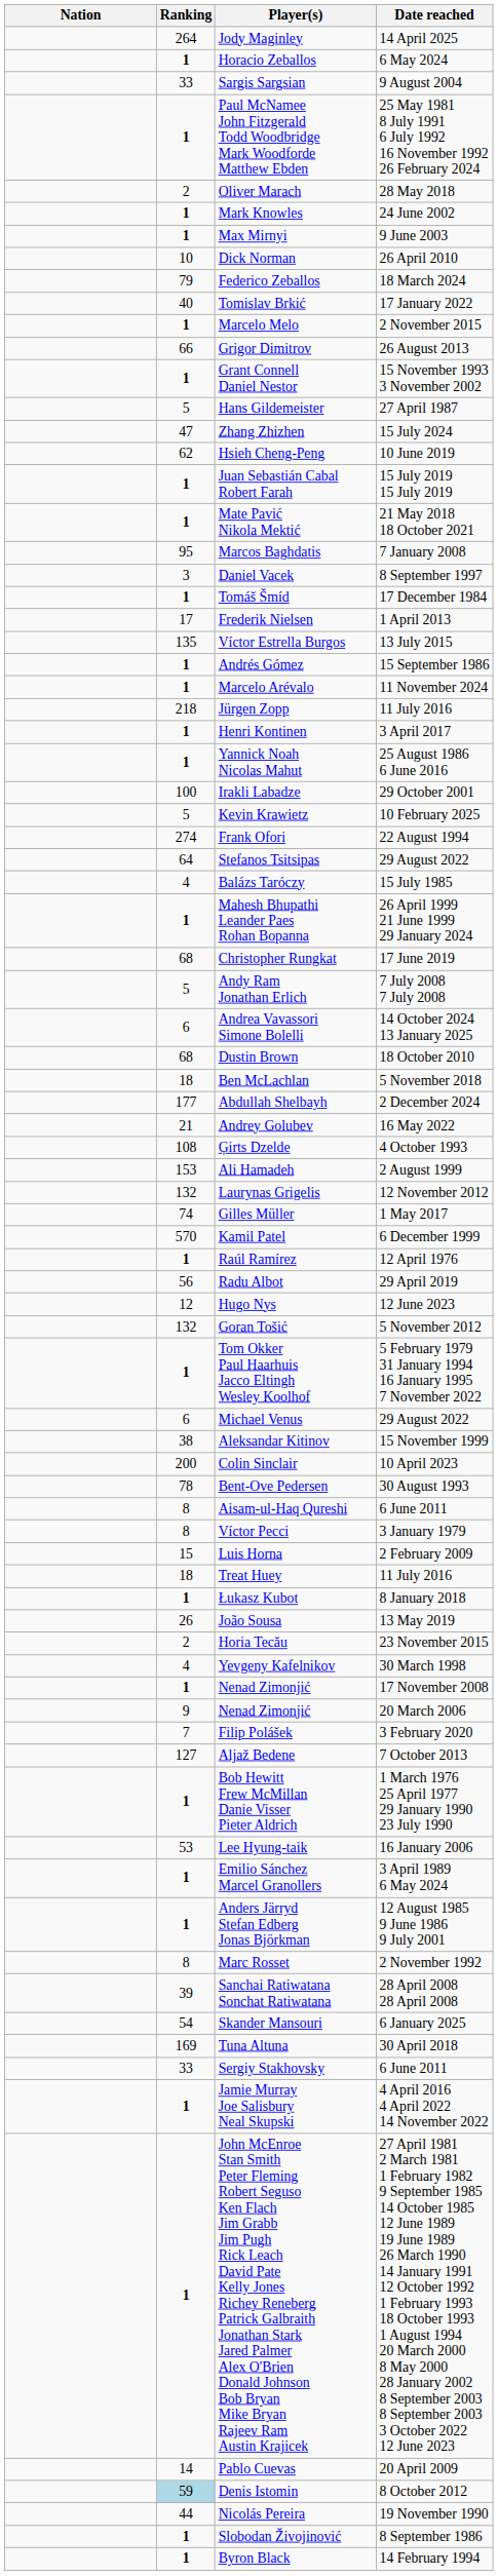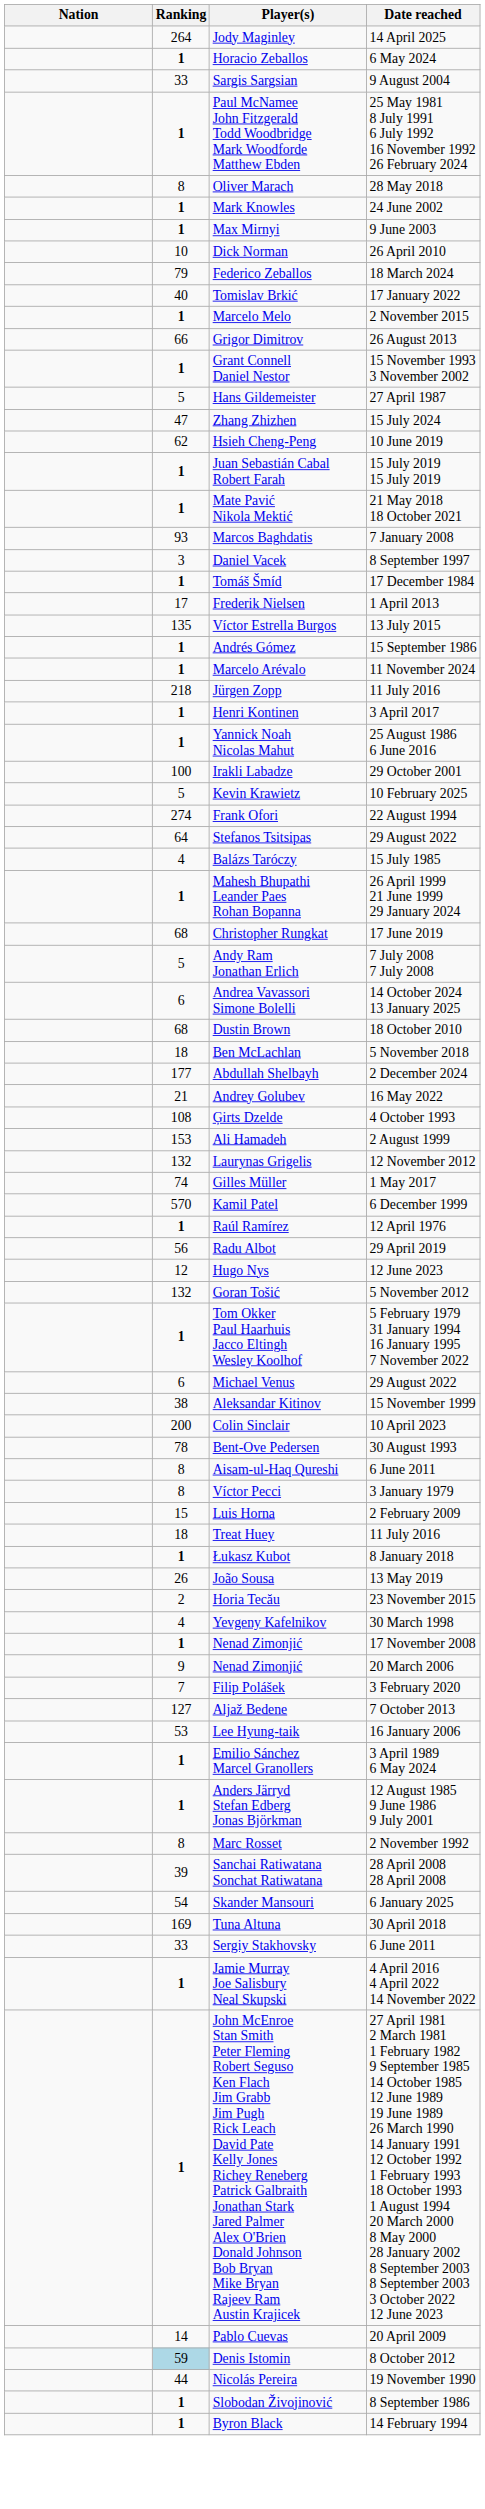 <table class="sortable wikitable">
 <tr>
 <th style="width:165px">Nation</th>
 <th>Ranking</th>
 <th style="width:175px">Player(s)</th>
 <th>Date reached</th>
 </tr>
 <tr>
 <td></td>
 <td align=center>264</td>
 <td><a href='#'>Jody Maginley</a></td>
 <td>14 April 2025</td>
 </tr>
 <tr>
 <td></td>
 <td align=center><strong>1</strong></td>
 <td><a href='#'>Horacio Zeballos</a></td>
 <td>6 May 2024</td>
 </tr>
 <tr>
 <td></td>
 <td align=center>33</td>
 <td><a href='#'>Sargis Sargsian</a></td>
 <td>9 August 2004</td>
 </tr>
 <tr>
 <td></td>
 <td align=center><strong>1</strong></td>
 <td><a href='#'>Paul McNamee</a> <br> <a href='#'>John Fitzgerald</a> <br> <a href='#'>Todd Woodbridge</a> <br> <a href='#'>Mark Woodforde</a> <br> <a href='#'>Matthew Ebden</a></td>
 <td>25 May 1981 <br> 8 July 1991 <br> 6 July 1992 <br> 16 November 1992 <br> 26 February 2024</td>
 </tr>
 <tr>
 <td></td>
-<td align=center>2</td>
+<td align=center>8</td>
 <td><a href='#'>Oliver Marach</a></td>
 <td>28 May 2018</td>
 </tr>
 <tr>
 <td></td>
 <td align=center><strong>1</strong></td>
 <td><a href='#'>Mark Knowles</a></td>
 <td>24 June 2002</td>
 </tr>
 <tr>
 <td></td>
 <td align=center><strong>1</strong></td>
 <td><a href='#'>Max Mirnyi</a></td>
 <td>9 June 2003</td>
 </tr>
 <tr>
 <td></td>
 <td align=center>10</td>
 <td><a href='#'>Dick Norman</a></td>
 <td>26 April 2010</td>
 </tr>
 <tr>
 <td></td>
 <td align=center>79</td>
 <td><a href='#'>Federico Zeballos</a></td>
 <td>18 March 2024</td>
 </tr>
 <tr>
 <td></td>
 <td align=center>40</td>
 <td><a href='#'>Tomislav Brkić</a></td>
 <td>17 January 2022</td>
 </tr>
 <tr>
 <td></td>
 <td align=center><strong>1</strong></td>
 <td><a href='#'>Marcelo Melo</a></td>
 <td>2 November 2015</td>
 </tr>
 <tr>
 <td></td>
 <td align=center>66</td>
 <td><a href='#'>Grigor Dimitrov</a></td>
 <td>26 August 2013</td>
 </tr>
 <tr>
 <td></td>
 <td align=center><strong>1</strong></td>
 <td><a href='#'>Grant Connell</a> <br> <a href='#'>Daniel Nestor</a></td>
 <td>15 November 1993 <br> 3 November 2002</td>
 </tr>
 <tr>
 <td></td>
 <td align=center>5</td>
 <td><a href='#'>Hans Gildemeister</a></td>
 <td>27 April 1987</td>
 </tr>
 <tr>
 <td></td>
 <td align=center>47</td>
 <td><a href='#'>Zhang Zhizhen</a></td>
 <td>15 July 2024</td>
 </tr>
 <tr>
 <td></td>
 <td align=center>62</td>
 <td><a href='#'>Hsieh Cheng-Peng</a></td>
 <td>10 June 2019</td>
 </tr>
 <tr>
 <td></td>
 <td align=center><strong>1</strong></td>
 <td><a href='#'>Juan Sebastián Cabal</a> <br> <a href='#'>Robert Farah</a></td>
 <td>15 July 2019 <br> 15 July 2019</td>
 </tr>
 <tr>
 <td></td>
 <td align=center><strong>1</strong></td>
 <td><a href='#'>Mate Pavić</a> <br> <a href='#'>Nikola Mektić</a></td>
 <td>21 May 2018 <br> 18 October 2021</td>
 </tr>
 <tr>
 <td></td>
-<td align=center>95</td>
+<td align=center>93</td>
 <td><a href='#'>Marcos Baghdatis</a></td>
 <td>7 January 2008</td>
 </tr>
 <tr>
 <td></td>
 <td align=center>3</td>
 <td><a href='#'>Daniel Vacek</a></td>
 <td>8 September 1997</td>
 </tr>
 <tr>
 <td></td>
 <td align=center><strong>1</strong></td>
 <td><a href='#'>Tomáš Šmíd</a></td>
 <td>17 December 1984</td>
 </tr>
 <tr>
 <td></td>
 <td align=center>17</td>
 <td><a href='#'>Frederik Nielsen</a></td>
 <td>1 April 2013</td>
 </tr>
 <tr>
 <td></td>
 <td align=center>135</td>
 <td><a href='#'>Víctor Estrella Burgos</a></td>
 <td>13 July 2015</td>
 </tr>
 <tr>
 <td></td>
 <td align=center><strong>1</strong></td>
 <td><a href='#'>Andrés Gómez</a></td>
 <td>15 September 1986</td>
 </tr>
 <tr>
 <td></td>
 <td align=center><strong>1</strong></td>
 <td><a href='#'>Marcelo Arévalo</a></td>
 <td>11 November 2024</td>
 </tr>
 <tr>
 <td></td>
 <td align=center>218</td>
 <td><a href='#'>Jürgen Zopp</a></td>
 <td>11 July 2016</td>
 </tr>
 <tr>
 <td></td>
 <td align=center><strong>1</strong></td>
 <td><a href='#'>Henri Kontinen</a></td>
 <td>3 April 2017</td>
 </tr>
 <tr>
 <td></td>
 <td align=center><strong>1</strong></td>
 <td><a href='#'>Yannick Noah</a> <br> <a href='#'>Nicolas Mahut</a></td>
 <td>25 August 1986 <br> 6 June 2016</td>
 </tr>
 <tr>
 <td></td>
 <td align=center>100</td>
 <td><a href='#'>Irakli Labadze</a></td>
 <td>29 October 2001</td>
 </tr>
 <tr>
 <td></td>
 <td align=center>5</td>
 <td><a href='#'>Kevin Krawietz</a></td>
 <td>10 February 2025</td>
 </tr>
 <tr>
 <td></td>
 <td align=center>274</td>
 <td><a href='#'>Frank Ofori</a></td>
 <td>22 August 1994</td>
 </tr>
 <tr>
 <td></td>
 <td align=center>64</td>
 <td><a href='#'>Stefanos Tsitsipas</a></td>
 <td>29 August 2022</td>
 </tr>
 <tr>
 <td></td>
 <td align=center>4</td>
 <td><a href='#'>Balázs Taróczy</a></td>
 <td>15 July 1985</td>
 </tr>
 <tr>
 <td></td>
 <td align=center><strong>1</strong></td>
 <td><a href='#'>Mahesh Bhupathi</a> <br> <a href='#'>Leander Paes</a> <br> <a href='#'>Rohan Bopanna</a></td>
 <td>26 April 1999 <br> 21 June 1999 <br> 29 January 2024</td>
 </tr>
 <tr>
 <td></td>
 <td align=center>68</td>
 <td><a href='#'>Christopher Rungkat</a></td>
 <td>17 June 2019</td>
 </tr>
 <tr>
 <td></td>
 <td align=center>5</td>
 <td><a href='#'>Andy Ram</a> <br> <a href='#'>Jonathan Erlich</a></td>
 <td>7 July 2008 <br> 7 July 2008</td>
 </tr>
 <tr>
 <td></td>
 <td align=center>6</td>
 <td><a href='#'>Andrea Vavassori</a> <br> <a href='#'>Simone Bolelli</a></td>
 <td>14 October 2024 <br> 13 January 2025</td>
 </tr>
 <tr>
 <td></td>
 <td align=center>68</td>
 <td><a href='#'>Dustin Brown</a></td>
 <td>18 October 2010</td>
 </tr>
 <tr>
 <td></td>
 <td align=center>18</td>
 <td><a href='#'>Ben McLachlan</a></td>
 <td>5 November 2018</td>
 </tr>
 <tr>
 <td></td>
 <td align=center>177</td>
 <td><a href='#'>Abdullah Shelbayh</a></td>
 <td>2 December 2024</td>
 </tr>
 <tr>
 <td></td>
 <td align=center>21</td>
 <td><a href='#'>Andrey Golubev</a></td>
 <td>16 May 2022</td>
 </tr>
 <tr>
 <td></td>
 <td align=center>108</td>
 <td><a href='#'>Ģirts Dzelde</a></td>
 <td>4 October 1993</td>
 </tr>
 <tr>
 <td></td>
 <td align=center>153</td>
 <td><a href='#'>Ali Hamadeh</a></td>
 <td>2 August 1999</td>
 </tr>
 <tr>
 <td></td>
 <td align=center>132</td>
 <td><a href='#'>Laurynas Grigelis</a></td>
 <td>12 November 2012</td>
 </tr>
 <tr>
 <td></td>
 <td align=center>74</td>
 <td><a href='#'>Gilles Müller</a></td>
 <td>1 May 2017</td>
 </tr>
 <tr>
 <td></td>
 <td align=center>570</td>
 <td><a href='#'>Kamil Patel</a></td>
 <td>6 December 1999</td>
 </tr>
 <tr>
 <td></td>
 <td align=center><strong>1</strong></td>
 <td><a href='#'>Raúl Ramírez</a></td>
 <td>12 April 1976</td>
 </tr>
 <tr>
 <td></td>
 <td align=center>56</td>
 <td><a href='#'>Radu Albot</a></td>
 <td>29 April 2019</td>
 </tr>
 <tr>
 <td></td>
 <td align=center>12</td>
 <td><a href='#'>Hugo Nys</a></td>
 <td>12 June 2023</td>
 </tr>
 <tr>
 <td></td>
 <td align=center>132</td>
 <td><a href='#'>Goran Tošić</a></td>
 <td>5 November 2012</td>
 </tr>
 <tr>
 <td></td>
 <td align=center><strong>1</strong></td>
 <td><a href='#'>Tom Okker</a> <br> <a href='#'>Paul Haarhuis</a> <br> <a href='#'>Jacco Eltingh</a> <br> <a href='#'>Wesley Koolhof</a></td>
 <td>5 February 1979 <br> 31 January 1994 <br> 16 January 1995 <br> 7 November 2022</td>
 </tr>
 <tr>
 <td></td>
 <td align=center>6</td>
 <td><a href='#'>Michael Venus</a></td>
 <td>29 August 2022</td>
 </tr>
 <tr>
 <td></td>
 <td align=center>38</td>
 <td><a href='#'>Aleksandar Kitinov</a></td>
 <td>15 November 1999</td>
 </tr>
 <tr>
 <td></td>
 <td align=center>200</td>
 <td><a href='#'>Colin Sinclair</a></td>
 <td>10 April 2023</td>
 </tr>
 <tr>
 <td></td>
 <td align=center>78</td>
 <td><a href='#'>Bent-Ove Pedersen</a></td>
 <td>30 August 1993</td>
 </tr>
 <tr>
 <td></td>
 <td align=center>8</td>
 <td><a href='#'>Aisam-ul-Haq Qureshi</a></td>
 <td>6 June 2011</td>
 </tr>
 <tr>
 <td></td>
 <td align=center>8</td>
 <td><a href='#'>Víctor Pecci</a></td>
 <td>3 January 1979</td>
 </tr>
 <tr>
 <td></td>
 <td align=center>15</td>
 <td><a href='#'>Luis Horna</a></td>
 <td>2 February 2009</td>
 </tr>
 <tr>
 <td></td>
 <td align=center>18</td>
 <td><a href='#'>Treat Huey</a></td>
 <td>11 July 2016</td>
 </tr>
 <tr>
 <td></td>
 <td align=center><strong>1</strong></td>
 <td><a href='#'>Łukasz Kubot</a></td>
 <td>8 January 2018</td>
 </tr>
 <tr>
 <td></td>
 <td align=center>26</td>
 <td><a href='#'>João Sousa</a></td>
 <td>13 May 2019</td>
 </tr>
 <tr>
 <td></td>
 <td align=center>2</td>
 <td><a href='#'>Horia Tecău</a></td>
 <td>23 November 2015</td>
 </tr>
 <tr>
 <td></td>
 <td align=center>4</td>
 <td><a href='#'>Yevgeny Kafelnikov</a></td>
 <td>30 March 1998</td>
 </tr>
 <tr>
 <td></td>
 <td align=center><strong>1</strong></td>
 <td><a href='#'>Nenad Zimonjić</a></td>
 <td>17 November 2008</td>
 </tr>
 <tr>
 <td></td>
 <td align=center>9</td>
 <td><a href='#'>Nenad Zimonjić</a></td>
 <td>20 March 2006</td>
 </tr>
 <tr>
 <td></td>
 <td align=center>7</td>
 <td><a href='#'>Filip Polášek</a></td>
 <td>3 February 2020</td>
 </tr>
 <tr>
 <td></td>
 <td align=center>127</td>
 <td><a href='#'>Aljaž Bedene</a></td>
 <td>7 October 2013</td>
 </tr>
 <tr>
 <td></td>
-<td align=center><strong>1</strong></td>
-<td><a href='#'>Bob Hewitt</a> <br> <a href='#'>Frew McMillan</a> <br> <a href='#'>Danie Visser</a> <br> <a href='#'>Pieter Aldrich</a></td>
-<td>1 March 1976 <br> 25 April 1977 <br> 29 January 1990 <br> 23 July 1990</td>
-</tr>
-<tr>
-<td></td>
 <td align=center>53</td>
 <td><a href='#'>Lee Hyung-taik</a></td>
 <td>16 January 2006</td>
 </tr>
 <tr>
 <td></td>
 <td align=center><strong>1</strong></td>
 <td><a href='#'>Emilio Sánchez</a> <br> <a href='#'>Marcel Granollers</a></td>
 <td>3 April 1989 <br> 6 May 2024</td>
 </tr>
 <tr>
 <td></td>
 <td align=center><strong>1</strong></td>
 <td><a href='#'>Anders Järryd</a> <br> <a href='#'>Stefan Edberg</a> <br> <a href='#'>Jonas Björkman</a></td>
 <td>12 August 1985 <br> 9 June 1986 <br> 9 July 2001</td>
 </tr>
 <tr>
 <td></td>
 <td align=center>8</td>
 <td><a href='#'>Marc Rosset</a></td>
 <td>2 November 1992</td>
 </tr>
 <tr>
 <td></td>
 <td align=center>39</td>
 <td><a href='#'>Sanchai Ratiwatana</a> <br> <a href='#'>Sonchat Ratiwatana</a></td>
 <td>28 April 2008 <br> 28 April 2008</td>
 </tr>
 <tr>
 <td></td>
 <td align=center>54</td>
 <td><a href='#'>Skander Mansouri</a></td>
 <td>6 January 2025</td>
 </tr>
 <tr>
 <td></td>
 <td align=center>169</td>
 <td><a href='#'>Tuna Altuna</a></td>
 <td>30 April 2018</td>
 </tr>
 <tr>
 <td></td>
 <td align=center>33</td>
 <td><a href='#'>Sergiy Stakhovsky</a></td>
 <td>6 June 2011</td>
 </tr>
 <tr>
 <td></td>
 <td align=center><strong>1</strong></td>
 <td><a href='#'>Jamie Murray</a> <br> <a href='#'>Joe Salisbury</a> <br> <a href='#'>Neal Skupski</a></td>
 <td>4 April 2016 <br> 4 April 2022 <br> 14 November 2022</td>
 </tr>
 <tr>
 <td></td>
 <td align=center><strong>1</strong></td>
 <td><a href='#'>John McEnroe</a> <br> <a href='#'>Stan Smith</a> <br> <a href='#'>Peter Fleming</a> <br> <a href='#'>Robert Seguso</a> <br> <a href='#'>Ken Flach</a> <br> <a href='#'>Jim Grabb</a> <br> <a href='#'>Jim Pugh</a> <br> <a href='#'>Rick Leach</a> <br> <a href='#'>David Pate</a> <br> <a href='#'>Kelly Jones</a>  <br> <a href='#'>Richey Reneberg</a> <br> <a href='#'>Patrick Galbraith</a> <br> <a href='#'>Jonathan Stark</a> <br> <a href='#'>Jared Palmer</a> <br> <a href='#'>Alex O'Brien</a> <br> <a href='#'>Donald Johnson</a> <br> <a href='#'>Bob Bryan</a> <br> <a href='#'>Mike Bryan</a> <br> <a href='#'>Rajeev Ram</a> <br> <a href='#'>Austin Krajicek</a></td>
 <td>27 April 1981 <br> 2 March 1981 <br> 1 February 1982 <br> 9 September 1985 <br> 14 October 1985 <br> 12 June 1989 <br> 19 June 1989 <br> 26 March 1990 <br> 14 January 1991 <br> 12 October 1992 <br> 1 February 1993 <br> 18 October 1993 <br> 1 August 1994 <br> 20 March 2000 <br> 8 May 2000 <br> 28 January 2002 <br> 8 September 2003 <br> 8 September 2003 <br> 3 October 2022 <br> 12 June 2023</td>
 </tr>
 <tr>
 <td></td>
 <td align=center>14</td>
 <td><a href='#'>Pablo Cuevas</a></td>
 <td>20 April 2009</td>
 </tr>
 <tr>
 <td></td>
 <td align=center style="background: lightblue;">59</td>
 <td><a href='#'>Denis Istomin</a></td>
 <td>8 October 2012</td>
 </tr>
 <tr>
 <td></td>
 <td align=center>44</td>
 <td><a href='#'>Nicolás Pereira</a></td>
 <td>19 November 1990</td>
 </tr>
 <tr>
 <td></td>
 <td align=center><strong>1</strong></td>
 <td><a href='#'>Slobodan Živojinović</a></td>
 <td>8 September 1986</td>
 </tr>
 <tr>
 <td></td>
 <td align=center><strong>1</strong></td>
 <td><a href='#'>Byron Black</a></td>
 <td>14 February 1994</td>
 </tr>
 </table>
